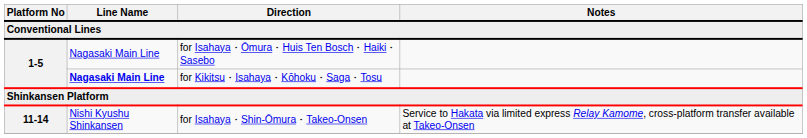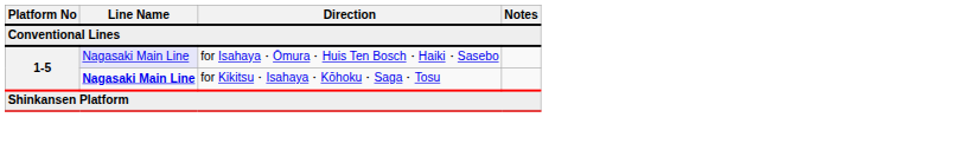 <table class="wikitable">
 <tr>
 <th nowrap="nowrap">Platform No </th>
 <th>Line Name</th>
 <th>Direction</th>
 <th>Notes</th>
 </tr>
 <tr>
 <td colspan="4" style="background-color:#eee; border-top:solid 3px black; border-bottom:solid 3px black;"><strong>Conventional Lines</strong></td>
 </tr>
 <tr>
 <th rowspan="2">1-5</th>
-<td> <a href='#'>Nagasaki Main Line</a></td>
+<td style="background: lavender;"> <a href='#'>Nagasaki Main Line</a></td>
 <td>for <a href='#'>Isahaya</a>・<a href='#'>Ōmura</a>・<a href='#'>Huis Ten Bosch</a>・<a href='#'>Haiki</a>・<a href='#'>Sasebo</a></td>
 <td></td>
 </tr>
 <tr>
 <td colspan="1"><strong> <a href='#'>Nagasaki Main Line</a></strong></td>
 <td>for <a href='#'>Kikitsu</a>・<a href='#'>Isahaya</a>・<a href='#'>Kōhoku</a>・<a href='#'>Saga</a>・<a href='#'>Tosu</a></td>
 <td></td>
 </tr>
 <tr>
 <td colspan="4" style="background-color:#eee; border-top:solid 3px red;  border-bottom:solid 3px red;"><strong>Shinkansen Platform</strong></td>
 </tr>
 <tr>
-<th rowspan="1">11-14</th>
-<td> <a href='#'>Nishi Kyushu Shinkansen</a></td>
-<td>for <a href='#'>Isahaya</a>・<a href='#'>Shin-Ōmura</a>・<a href='#'>Takeo-Onsen</a></td>
-<td rowspan="1">Service to <a href='#'>Hakata</a> via limited express <em><a href='#'>Relay Kamome</a></em>, cross-platform transfer available at <a href='#'>Takeo-Onsen</a></td>
-</tr>
-<tr>
 </tr>
 </table>
